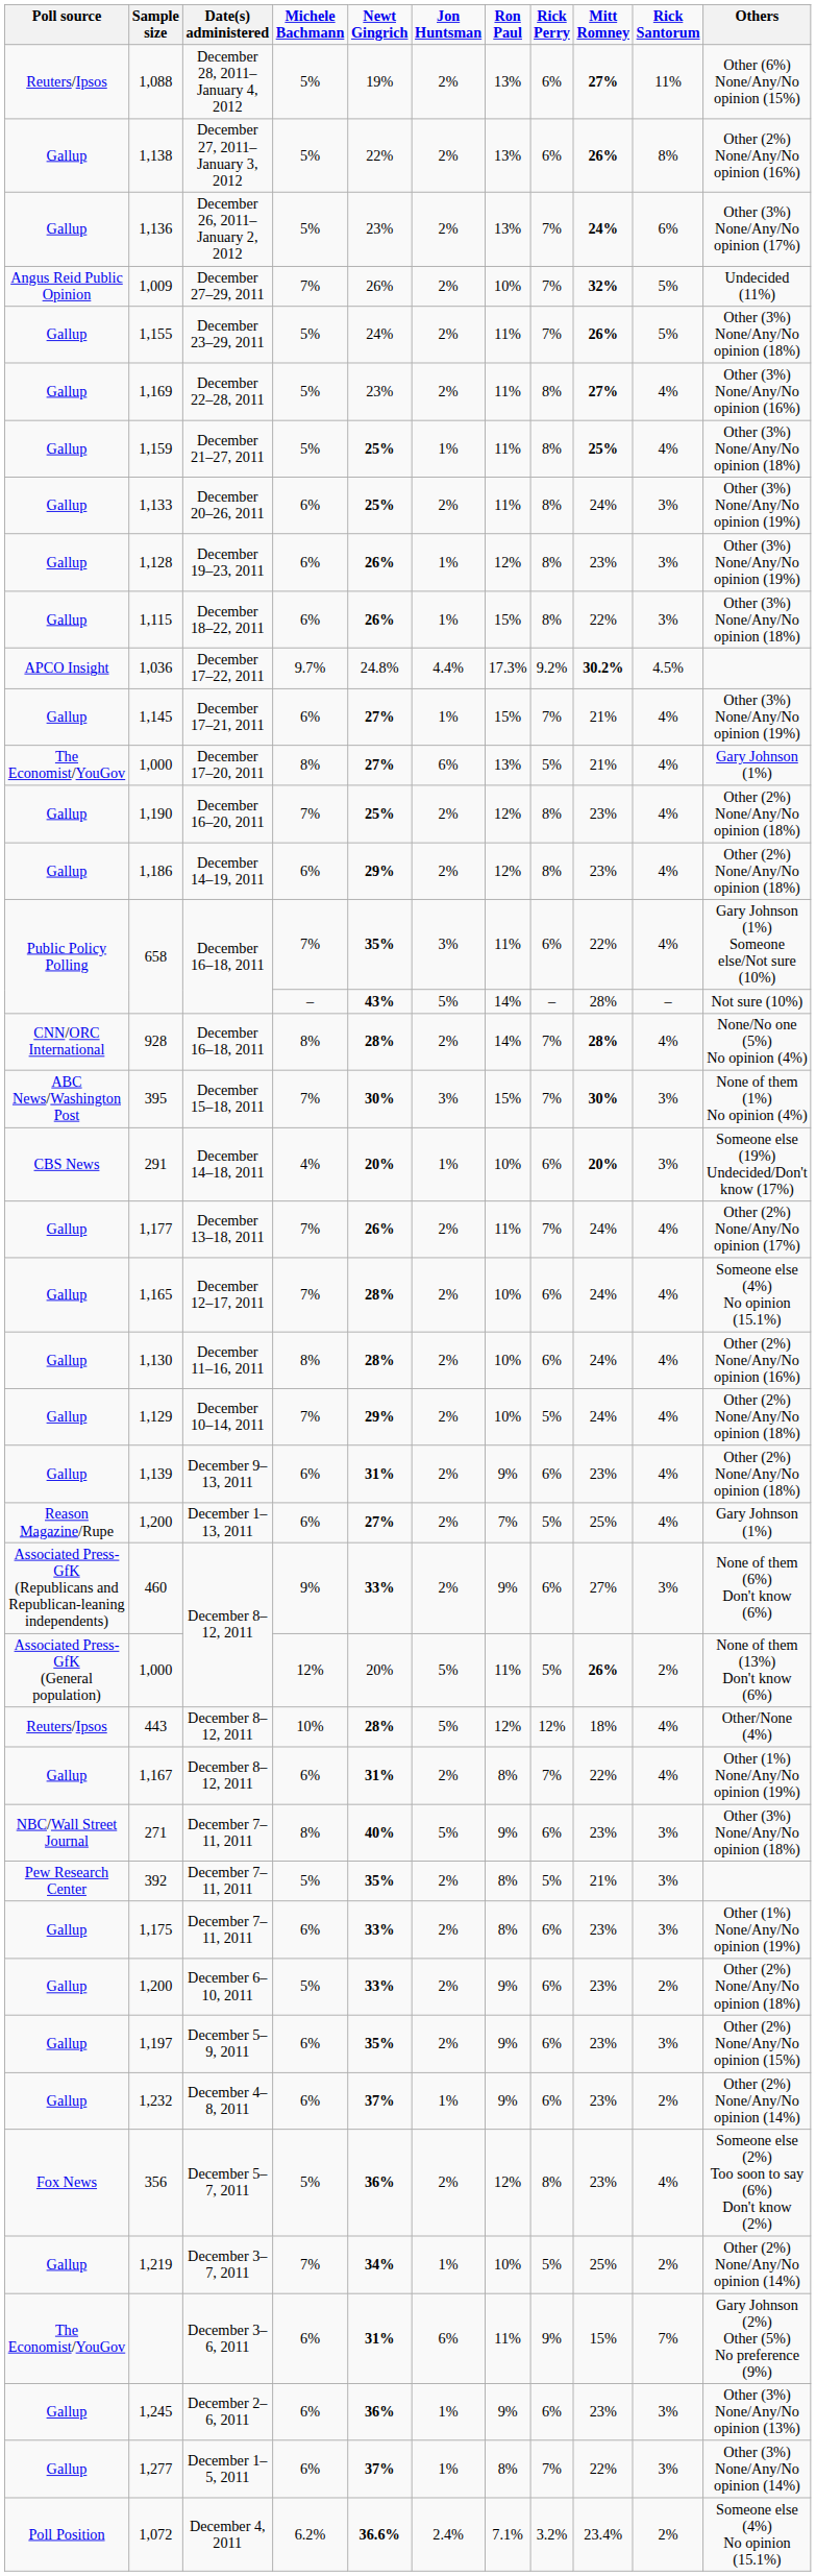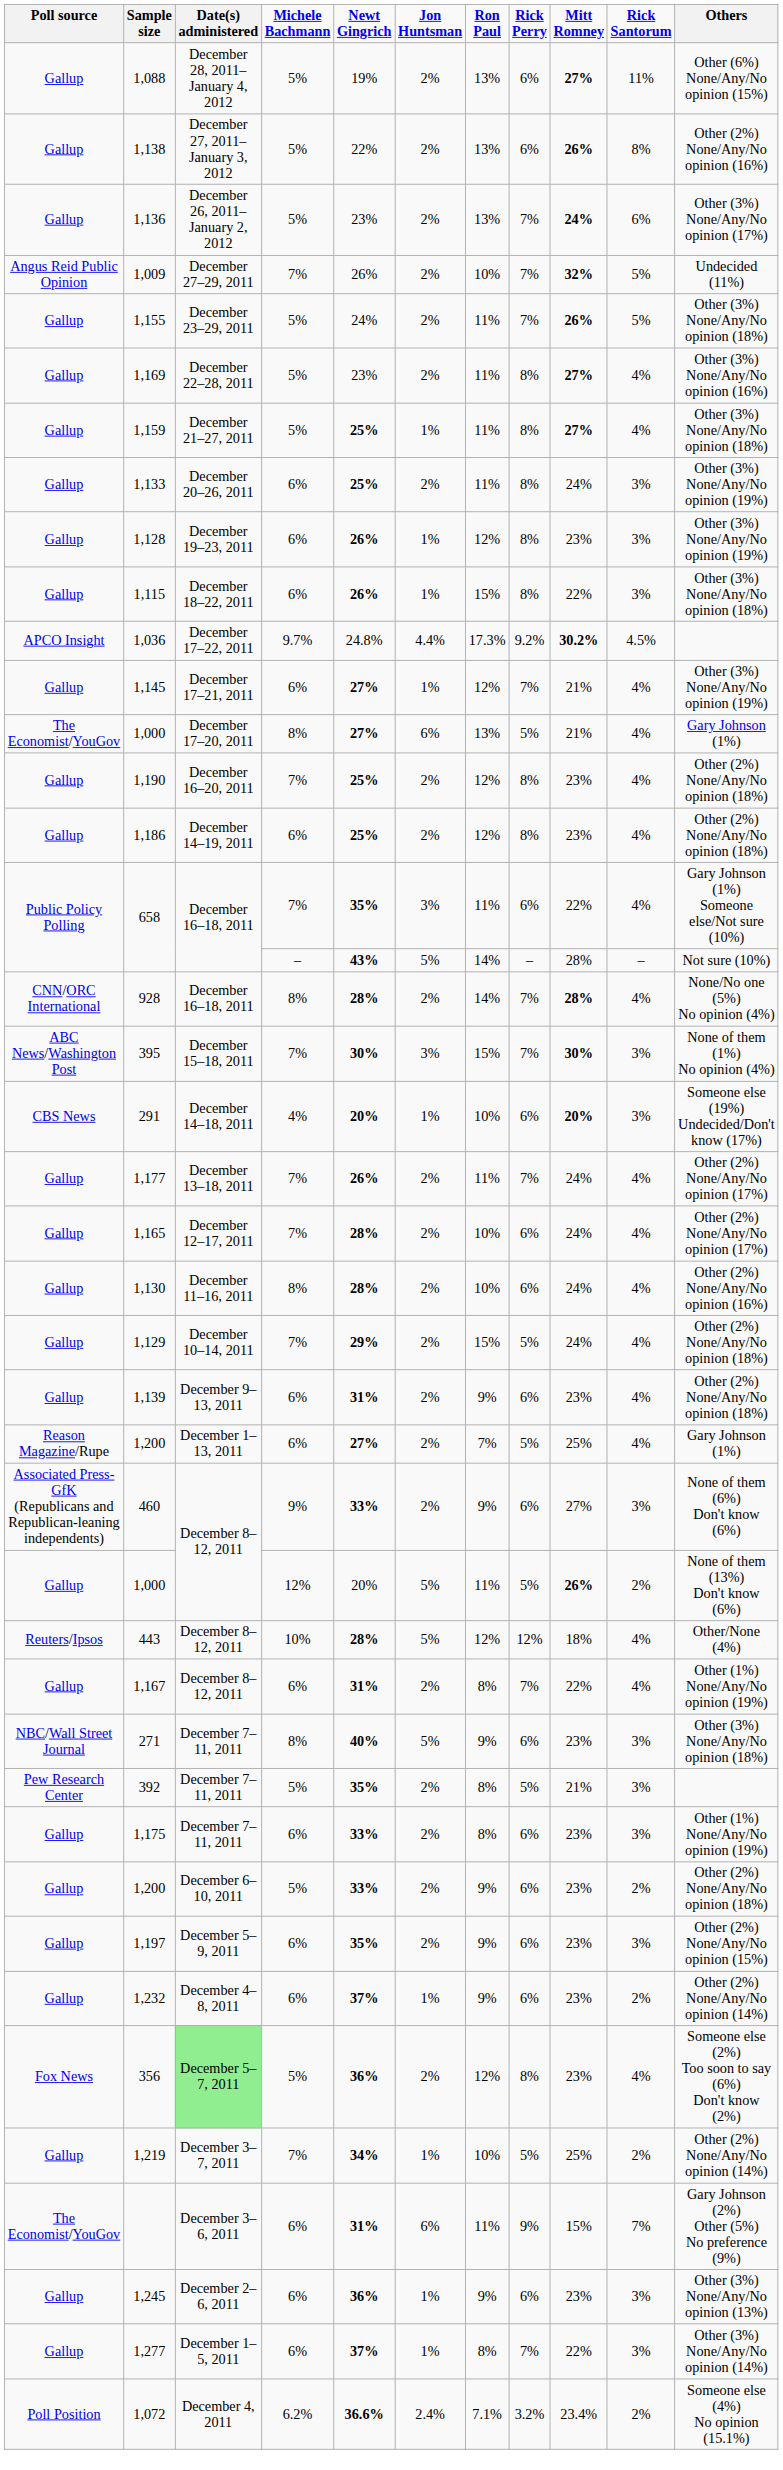 <table class="wikitable" style="text-align:center">
 <tr valign=top>
 <th style="width:150px;">Poll source</th>
 <th>Sample<br>size</th>
 <th>Date(s)<br> administered</th>
 <td><strong><a href='#'>Michele<br> Bachmann</a></strong></td>
 <td><strong><a href='#'>Newt<br> Gingrich</a></strong></td>
 <td><strong><a href='#'>Jon<br>Huntsman</a></strong></td>
 <td><strong><a href='#'>Ron<br> Paul</a></strong></td>
 <td><strong><a href='#'>Rick<br> Perry</a></strong></td>
 <td><strong><a href='#'>Mitt<br> Romney</a></strong></td>
 <td><strong><a href='#'>Rick<br> Santorum</a></strong></td>
 <th>Others</th>
 </tr>
 <tr>
-<td><a href='#'>Reuters</a>/<a href='#'>Ipsos</a></td>
+<td><a href='#'>Gallup</a></td>
 <td>1,088</td>
 <td>December 28, 2011–<br>January 4, 2012</td>
 <td>5%</td>
 <td>19%</td>
 <td>2%</td>
 <td>13%</td>
 <td>6%</td>
 <td><strong>27%</strong></td>
 <td>11%</td>
 <td>Other (6%)<br>None/Any/No opinion (15%)</td>
 </tr>
 <tr>
 <td><a href='#'>Gallup</a></td>
 <td>1,138</td>
 <td>December 27, 2011–<br>January 3, 2012</td>
 <td>5%</td>
 <td>22%</td>
 <td>2%</td>
 <td>13%</td>
 <td>6%</td>
 <td><strong>26%</strong></td>
 <td>8%</td>
 <td>Other (2%)<br>None/Any/No opinion (16%)</td>
 </tr>
 <tr>
 <td><a href='#'>Gallup</a></td>
 <td>1,136</td>
 <td>December 26, 2011–<br>January 2, 2012</td>
 <td>5%</td>
 <td>23%</td>
 <td>2%</td>
 <td>13%</td>
 <td>7%</td>
 <td><strong>24%</strong></td>
 <td>6%</td>
 <td>Other (3%)<br>None/Any/No opinion (17%)</td>
 </tr>
 <tr>
 <td><a href='#'>Angus Reid Public Opinion</a></td>
 <td>1,009</td>
 <td>December 27–29, 2011</td>
 <td>7%</td>
 <td>26%</td>
 <td>2%</td>
 <td>10%</td>
 <td>7%</td>
 <td><strong>32%</strong></td>
 <td>5%</td>
 <td>Undecided (11%)</td>
 </tr>
 <tr>
 <td><a href='#'>Gallup</a></td>
 <td>1,155</td>
 <td>December 23–29, 2011</td>
 <td>5%</td>
 <td>24%</td>
 <td>2%</td>
 <td>11%</td>
 <td>7%</td>
 <td><strong>26%</strong></td>
 <td>5%</td>
 <td>Other (3%)<br>None/Any/No opinion (18%)</td>
 </tr>
 <tr>
 <td><a href='#'>Gallup</a></td>
 <td>1,169</td>
 <td>December 22–28, 2011</td>
 <td>5%</td>
 <td>23%</td>
 <td>2%</td>
 <td>11%</td>
 <td>8%</td>
 <td><strong>27%</strong></td>
 <td>4%</td>
 <td>Other (3%)<br>None/Any/No opinion (16%)</td>
 </tr>
 <tr>
 <td><a href='#'>Gallup</a></td>
 <td>1,159</td>
 <td>December 21–27, 2011</td>
 <td>5%</td>
 <td><strong>25%</strong></td>
 <td>1%</td>
 <td>11%</td>
 <td>8%</td>
-<td><strong>25%</strong></td>
+<td><strong>27%</strong></td>
 <td>4%</td>
 <td>Other (3%)<br>None/Any/No opinion (18%)</td>
 </tr>
 <tr>
 <td><a href='#'>Gallup</a></td>
 <td>1,133</td>
 <td>December 20–26, 2011</td>
 <td>6%</td>
 <td><strong>25%</strong></td>
 <td>2%</td>
 <td>11%</td>
 <td>8%</td>
 <td>24%</td>
 <td>3%</td>
 <td>Other (3%)<br>None/Any/No opinion (19%)</td>
 </tr>
 <tr>
 <td><a href='#'>Gallup</a></td>
 <td>1,128</td>
 <td>December 19–23, 2011</td>
 <td>6%</td>
 <td><strong>26%</strong></td>
 <td>1%</td>
 <td>12%</td>
 <td>8%</td>
 <td>23%</td>
 <td>3%</td>
 <td>Other (3%)<br>None/Any/No opinion (19%)</td>
 </tr>
 <tr>
 <td><a href='#'>Gallup</a></td>
 <td>1,115</td>
 <td>December 18–22, 2011</td>
 <td>6%</td>
 <td><strong>26%</strong></td>
 <td>1%</td>
 <td>15%</td>
 <td>8%</td>
 <td>22%</td>
 <td>3%</td>
 <td>Other (3%)<br>None/Any/No opinion (18%)</td>
 </tr>
 <tr>
 <td><a href='#'>APCO Insight</a></td>
 <td>1,036</td>
 <td>December 17–22, 2011</td>
 <td>9.7%</td>
 <td>24.8%</td>
 <td>4.4%</td>
 <td>17.3%</td>
 <td>9.2%</td>
 <td><strong>30.2%</strong></td>
 <td>4.5%</td>
 <td></td>
 </tr>
 <tr>
 <td><a href='#'>Gallup</a></td>
 <td>1,145</td>
 <td>December 17–21, 2011</td>
 <td>6%</td>
 <td><strong>27%</strong></td>
 <td>1%</td>
-<td>15%</td>
+<td>12%</td>
 <td>7%</td>
 <td>21%</td>
 <td>4%</td>
 <td>Other (3%)<br>None/Any/No opinion (19%)</td>
 </tr>
 <tr>
 <td><a href='#'>The Economist</a>/<a href='#'>YouGov</a></td>
 <td>1,000</td>
 <td>December 17–20, 2011</td>
 <td>8%</td>
 <td><strong>27%</strong></td>
 <td>6%</td>
 <td>13%</td>
 <td>5%</td>
 <td>21%</td>
 <td>4%</td>
 <td><a href='#'>Gary Johnson</a> (1%)</td>
 </tr>
 <tr>
 <td><a href='#'>Gallup</a></td>
 <td>1,190</td>
 <td>December 16–20, 2011</td>
 <td>7%</td>
 <td><strong>25%</strong></td>
 <td>2%</td>
 <td>12%</td>
 <td>8%</td>
 <td>23%</td>
 <td>4%</td>
 <td>Other (2%)<br>None/Any/No opinion (18%)</td>
 </tr>
 <tr>
 <td><a href='#'>Gallup</a></td>
 <td>1,186</td>
 <td>December 14–19, 2011</td>
 <td>6%</td>
-<td><strong>29%</strong></td>
+<td><strong>25%</strong></td>
 <td>2%</td>
 <td>12%</td>
 <td>8%</td>
 <td>23%</td>
 <td>4%</td>
 <td>Other (2%)<br>None/Any/No opinion (18%)</td>
 </tr>
 <tr>
 <td rowspan=2><a href='#'>Public Policy Polling</a></td>
 <td rowspan=2>658</td>
 <td rowspan=2>December 16–18, 2011</td>
 <td>7%</td>
 <td><strong>35%</strong></td>
 <td>3%</td>
 <td>11%</td>
 <td>6%</td>
 <td>22%</td>
 <td>4%</td>
 <td>Gary Johnson (1%)<br>Someone else/Not sure (10%)</td>
 </tr>
 <tr>
 <td>–</td>
 <td><strong>43%</strong></td>
 <td>5%</td>
 <td>14%</td>
 <td>–</td>
 <td>28%</td>
 <td>–</td>
 <td>Not sure (10%)</td>
 </tr>
 <tr>
 <td><a href='#'>CNN</a>/<a href='#'>ORC International</a></td>
 <td>928</td>
 <td>December 16–18, 2011</td>
 <td>8%</td>
 <td><strong>28%</strong></td>
 <td>2%</td>
 <td>14%</td>
 <td>7%</td>
 <td><strong>28%</strong></td>
 <td>4%</td>
 <td>None/No one (5%)<br>No opinion (4%)</td>
 </tr>
 <tr>
 <td><a href='#'>ABC News</a>/<a href='#'>Washington Post</a></td>
 <td>395</td>
 <td>December 15–18, 2011</td>
 <td>7%</td>
 <td><strong>30%</strong></td>
 <td>3%</td>
 <td>15%</td>
 <td>7%</td>
 <td><strong>30%</strong></td>
 <td>3%</td>
 <td>None of them (1%)<br>No opinion (4%)</td>
 </tr>
 <tr>
 <td><a href='#'>CBS News</a></td>
 <td>291</td>
 <td>December 14–18, 2011</td>
 <td>4%</td>
 <td><strong>20%</strong></td>
 <td>1%</td>
 <td>10%</td>
 <td>6%</td>
 <td><strong>20%</strong></td>
 <td>3%</td>
 <td>Someone else (19%)<br>Undecided/Don't know (17%)</td>
 </tr>
 <tr>
 <td><a href='#'>Gallup</a></td>
 <td>1,177</td>
 <td>December 13–18, 2011</td>
 <td>7%</td>
 <td><strong>26%</strong></td>
 <td>2%</td>
 <td>11%</td>
 <td>7%</td>
 <td>24%</td>
 <td>4%</td>
 <td>Other (2%)<br>None/Any/No opinion (17%)</td>
 </tr>
 <tr>
 <td><a href='#'>Gallup</a></td>
 <td>1,165</td>
 <td>December 12–17, 2011</td>
 <td>7%</td>
 <td><strong>28%</strong></td>
 <td>2%</td>
 <td>10%</td>
 <td>6%</td>
 <td>24%</td>
 <td>4%</td>
-<td>Someone else (4%)<br>No opinion (15.1%)</td>
+<td>Other (2%)<br>None/Any/No opinion (17%)</td>
 </tr>
 <tr>
 <td><a href='#'>Gallup</a></td>
 <td>1,130</td>
 <td>December 11–16, 2011</td>
 <td>8%</td>
 <td><strong>28%</strong></td>
 <td>2%</td>
 <td>10%</td>
 <td>6%</td>
 <td>24%</td>
 <td>4%</td>
 <td>Other (2%)<br>None/Any/No opinion (16%)</td>
 </tr>
 <tr>
 <td><a href='#'>Gallup</a></td>
 <td>1,129</td>
 <td>December 10–14, 2011</td>
 <td>7%</td>
 <td><strong>29%</strong></td>
 <td>2%</td>
-<td>10%</td>
+<td>15%</td>
 <td>5%</td>
 <td>24%</td>
 <td>4%</td>
 <td>Other (2%)<br>None/Any/No opinion (18%)</td>
 </tr>
 <tr>
 <td><a href='#'>Gallup</a></td>
 <td>1,139</td>
 <td>December 9–13, 2011</td>
 <td>6%</td>
 <td><strong>31%</strong></td>
 <td>2%</td>
 <td>9%</td>
 <td>6%</td>
 <td>23%</td>
 <td>4%</td>
 <td>Other (2%)<br>None/Any/No opinion (18%)</td>
 </tr>
 <tr>
 <td><a href='#'>Reason Magazine</a>/Rupe</td>
 <td>1,200</td>
 <td>December 1–13, 2011</td>
 <td>6%</td>
 <td><strong>27%</strong></td>
 <td>2%</td>
 <td>7%</td>
 <td>5%</td>
 <td>25%</td>
 <td>4%</td>
 <td>Gary Johnson (1%)</td>
 </tr>
 <tr>
 <td><a href='#'>Associated Press-GfK</a><br>(Republicans and Republican-leaning independents)</td>
 <td>460</td>
 <td rowspan=2>December 8–12, 2011</td>
 <td>9%</td>
 <td><strong>33%</strong></td>
 <td>2%</td>
 <td>9%</td>
 <td>6%</td>
 <td>27%</td>
 <td>3%</td>
 <td>None of them (6%)<br>Don't know (6%)</td>
 </tr>
 <tr>
-<td><a href='#'>Associated Press-GfK</a><br>(General population)</td>
+<td><a href='#'>Gallup</a></td>
 <td>1,000</td>
 <td>12%</td>
 <td>20%</td>
 <td>5%</td>
 <td>11%</td>
 <td>5%</td>
 <td><strong>26%</strong></td>
 <td>2%</td>
 <td>None of them (13%)<br>Don't know (6%)</td>
 </tr>
 <tr>
 <td><a href='#'>Reuters</a>/<a href='#'>Ipsos</a></td>
 <td>443</td>
 <td>December 8–12, 2011</td>
 <td>10%</td>
 <td><strong>28%</strong></td>
 <td>5%</td>
 <td>12%</td>
 <td>12%</td>
 <td>18%</td>
 <td>4%</td>
 <td>Other/None (4%)</td>
 </tr>
 <tr>
 <td><a href='#'>Gallup</a></td>
 <td>1,167</td>
 <td>December 8–12, 2011</td>
 <td>6%</td>
 <td><strong>31%</strong></td>
 <td>2%</td>
 <td>8%</td>
 <td>7%</td>
 <td>22%</td>
 <td>4%</td>
 <td>Other (1%)<br>None/Any/No opinion (19%)</td>
 </tr>
 <tr>
 <td><a href='#'>NBC</a>/<a href='#'>Wall Street Journal</a></td>
 <td>271</td>
 <td>December 7–11, 2011</td>
 <td>8%</td>
 <td><strong>40%</strong></td>
 <td>5%</td>
 <td>9%</td>
 <td>6%</td>
 <td>23%</td>
 <td>3%</td>
 <td>Other (3%)<br>None/Any/No opinion (18%)</td>
 </tr>
 <tr>
 <td><a href='#'>Pew Research Center</a></td>
 <td>392</td>
 <td>December 7–11, 2011</td>
 <td>5%</td>
 <td><strong>35%</strong></td>
 <td>2%</td>
 <td>8%</td>
 <td>5%</td>
 <td>21%</td>
 <td>3%</td>
 <td></td>
 </tr>
 <tr>
 <td><a href='#'>Gallup</a></td>
 <td>1,175</td>
 <td>December 7–11, 2011</td>
 <td>6%</td>
 <td><strong>33%</strong></td>
 <td>2%</td>
 <td>8%</td>
 <td>6%</td>
 <td>23%</td>
 <td>3%</td>
 <td>Other (1%)<br>None/Any/No opinion (19%)</td>
 </tr>
 <tr>
 <td><a href='#'>Gallup</a></td>
 <td>1,200</td>
 <td>December 6–10, 2011</td>
 <td>5%</td>
 <td><strong>33%</strong></td>
 <td>2%</td>
 <td>9%</td>
 <td>6%</td>
 <td>23%</td>
 <td>2%</td>
 <td>Other (2%)<br>None/Any/No opinion (18%)</td>
 </tr>
 <tr>
 <td><a href='#'>Gallup</a></td>
 <td>1,197</td>
 <td>December 5–9, 2011</td>
 <td>6%</td>
 <td><strong>35%</strong></td>
 <td>2%</td>
 <td>9%</td>
 <td>6%</td>
 <td>23%</td>
 <td>3%</td>
 <td>Other (2%)<br>None/Any/No opinion (15%)</td>
 </tr>
 <tr>
 <td><a href='#'>Gallup</a></td>
 <td>1,232</td>
 <td>December 4–8, 2011</td>
 <td>6%</td>
 <td><strong>37%</strong></td>
 <td>1%</td>
 <td>9%</td>
 <td>6%</td>
 <td>23%</td>
 <td>2%</td>
 <td>Other (2%)<br>None/Any/No opinion (14%)</td>
 </tr>
 <tr>
 <td><a href='#'>Fox News</a></td>
 <td>356</td>
-<td>December 5–7, 2011</td>
+<td style="background: lightgreen;">December 5–7, 2011</td>
 <td>5%</td>
 <td><strong>36%</strong></td>
 <td>2%</td>
 <td>12%</td>
 <td>8%</td>
 <td>23%</td>
 <td>4%</td>
 <td>Someone else (2%)<br>Too soon to say (6%)<br>Don't know (2%)</td>
 </tr>
 <tr>
 <td><a href='#'>Gallup</a></td>
 <td>1,219</td>
 <td>December 3–7, 2011</td>
 <td>7%</td>
 <td><strong>34%</strong></td>
 <td>1%</td>
 <td>10%</td>
 <td>5%</td>
 <td>25%</td>
 <td>2%</td>
 <td>Other (2%)<br>None/Any/No opinion (14%)</td>
 </tr>
 <tr>
 <td><a href='#'>The Economist</a>/<a href='#'>YouGov</a></td>
 <td></td>
 <td>December 3–6, 2011</td>
 <td>6%</td>
 <td><strong>31%</strong></td>
 <td>6%</td>
 <td>11%</td>
 <td>9%</td>
 <td>15%</td>
 <td>7%</td>
 <td>Gary Johnson (2%)<br>Other (5%)<br>No preference (9%)</td>
 </tr>
 <tr>
 <td><a href='#'>Gallup</a></td>
 <td>1,245</td>
 <td>December 2–6, 2011</td>
 <td>6%</td>
 <td><strong>36%</strong></td>
 <td>1%</td>
 <td>9%</td>
 <td>6%</td>
 <td>23%</td>
 <td>3%</td>
 <td>Other (3%)<br>None/Any/No opinion (13%)</td>
 </tr>
 <tr>
 <td><a href='#'>Gallup</a></td>
 <td>1,277</td>
 <td>December 1–5, 2011</td>
 <td>6%</td>
 <td><strong>37%</strong></td>
 <td>1%</td>
 <td>8%</td>
 <td>7%</td>
 <td>22%</td>
 <td>3%</td>
 <td>Other (3%)<br>None/Any/No opinion (14%)</td>
 </tr>
 <tr>
 <td><a href='#'>Poll Position</a></td>
 <td>1,072</td>
 <td>December 4, 2011</td>
 <td>6.2%</td>
 <td><strong>36.6%</strong></td>
 <td>2.4%</td>
 <td>7.1%</td>
 <td>3.2%</td>
 <td>23.4%</td>
 <td>2%</td>
 <td>Someone else (4%)<br>No opinion (15.1%)</td>
 </tr>
 </table>
